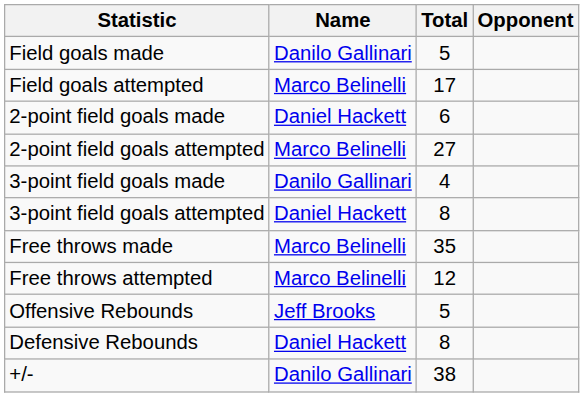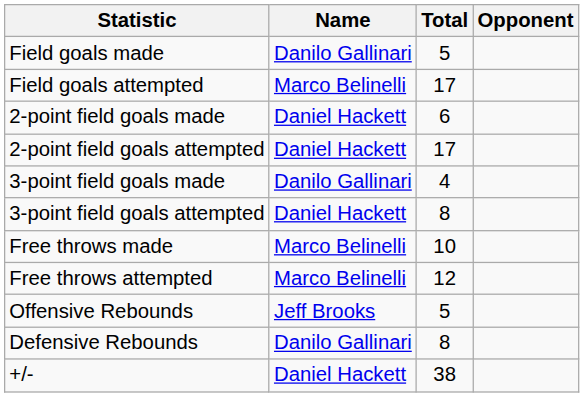 <table class=wikitable>
 <tr>
 <th>Statistic</th>
 <th>Name</th>
 <th>Total</th>
 <th>Opponent</th>
 </tr>
 <tr>
 <td>Field goals made</td>
 <td><a href='#'>Danilo Gallinari</a></td>
 <td align=center>5</td>
 <td></td>
 </tr>
 <tr>
 <td>Field goals attempted</td>
 <td><a href='#'>Marco Belinelli</a></td>
 <td align=center>17</td>
 <td></td>
 </tr>
 <tr>
 <td>2-point field goals made</td>
 <td><a href='#'>Daniel Hackett</a></td>
 <td align=center>6</td>
 <td></td>
 </tr>
 <tr>
 <td>2-point field goals attempted</td>
-<td><a href='#'>Marco Belinelli</a></td>
-<td align=center>27</td>
+<td><a href='#'>Daniel Hackett</a></td>
+<td align=center>17</td>
 <td></td>
 </tr>
 <tr>
 <td>3-point field goals made</td>
 <td><a href='#'>Danilo Gallinari</a></td>
 <td align=center>4</td>
 <td></td>
 </tr>
 <tr>
 <td>3-point field goals attempted</td>
 <td><a href='#'>Daniel Hackett</a></td>
 <td align=center>8</td>
 <td></td>
 </tr>
 <tr>
 <td>Free throws made</td>
 <td><a href='#'>Marco Belinelli</a></td>
-<td align=center>35</td>
+<td align=center>10</td>
 <td></td>
 </tr>
 <tr>
 <td>Free throws attempted</td>
 <td><a href='#'>Marco Belinelli</a></td>
 <td align=center>12</td>
 <td></td>
 </tr>
 <tr>
 <td>Offensive Rebounds</td>
 <td><a href='#'>Jeff Brooks</a></td>
 <td align=center>5</td>
 <td></td>
 </tr>
 <tr>
 <td>Defensive Rebounds</td>
-<td><a href='#'>Daniel Hackett</a></td>
+<td><a href='#'>Danilo Gallinari</a></td>
 <td align=center>8</td>
 <td></td>
 </tr>
 <tr>
 <td>+/-</td>
-<td><a href='#'>Danilo Gallinari</a></td>
+<td><a href='#'>Daniel Hackett</a></td>
 <td align=center>38</td>
 <td></td>
 </tr>
 </table>
